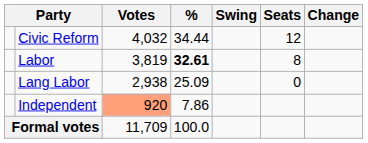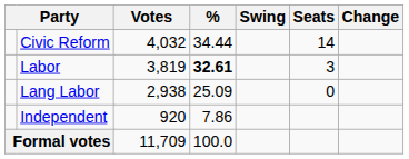 <table class="wikitable" style="text-align:right; margin-bottom:0">
 <tr>
 <th style="width:10px" colspan=3>Party</th>
 <th style="width:70px;">Votes</th>
 <th style="width:40px;">%</th>
 <th style="width:40px;">Swing</th>
 <th style="width:40px;">Seats</th>
 <th style="width:40px;">Change</th>
 </tr>
 <tr>
 <td> </td>
 <td style="text-align:left;" colspan="2"><a href='#'>Civic Reform</a></td>
 <td>4,032</td>
 <td>34.44</td>
 <td></td>
-<td>12</td>
+<td>14</td>
 <td></td>
 </tr>
 <tr>
 <td> </td>
 <td style="text-align:left;" colspan="2"><a href='#'>Labor</a></td>
 <td>3,819</td>
 <td><strong>32.61</strong></td>
 <td></td>
-<td>8</td>
+<td>3</td>
 <td></td>
 </tr>
 <tr>
 <td> </td>
 <td style="text-align:left;" colspan="2"><a href='#'>Lang Labor</a></td>
 <td>2,938</td>
 <td>25.09</td>
 <td></td>
 <td>0</td>
 <td></td>
 </tr>
 <tr>
 <td> </td>
 <td style="text-align:left;" colspan="2"><a href='#'>Independent</a></td>
-<td style="background: lightsalmon;">920</td>
+<td>920</td>
 <td>7.86</td>
 <td></td>
 <td></td>
 <td></td>
 </tr>
 <tr>
 <th colspan="3" rowspan="1"> Formal votes</th>
 <td>11,709</td>
 <td>100.0</td>
 <td></td>
 <td></td>
 <td></td>
 </tr>
 </table>
